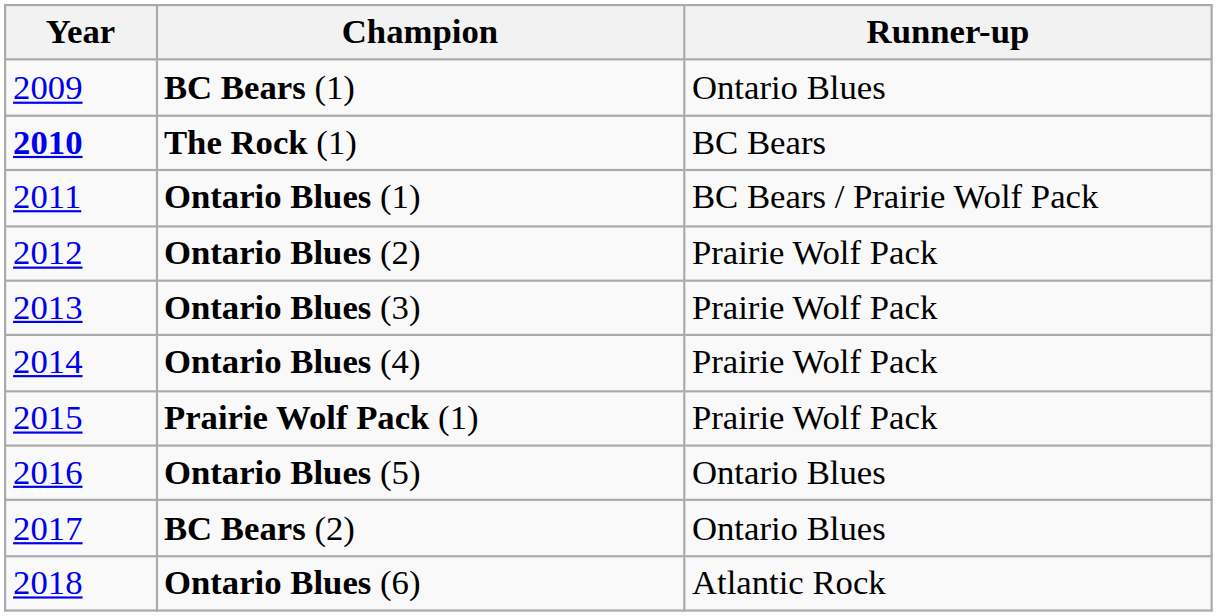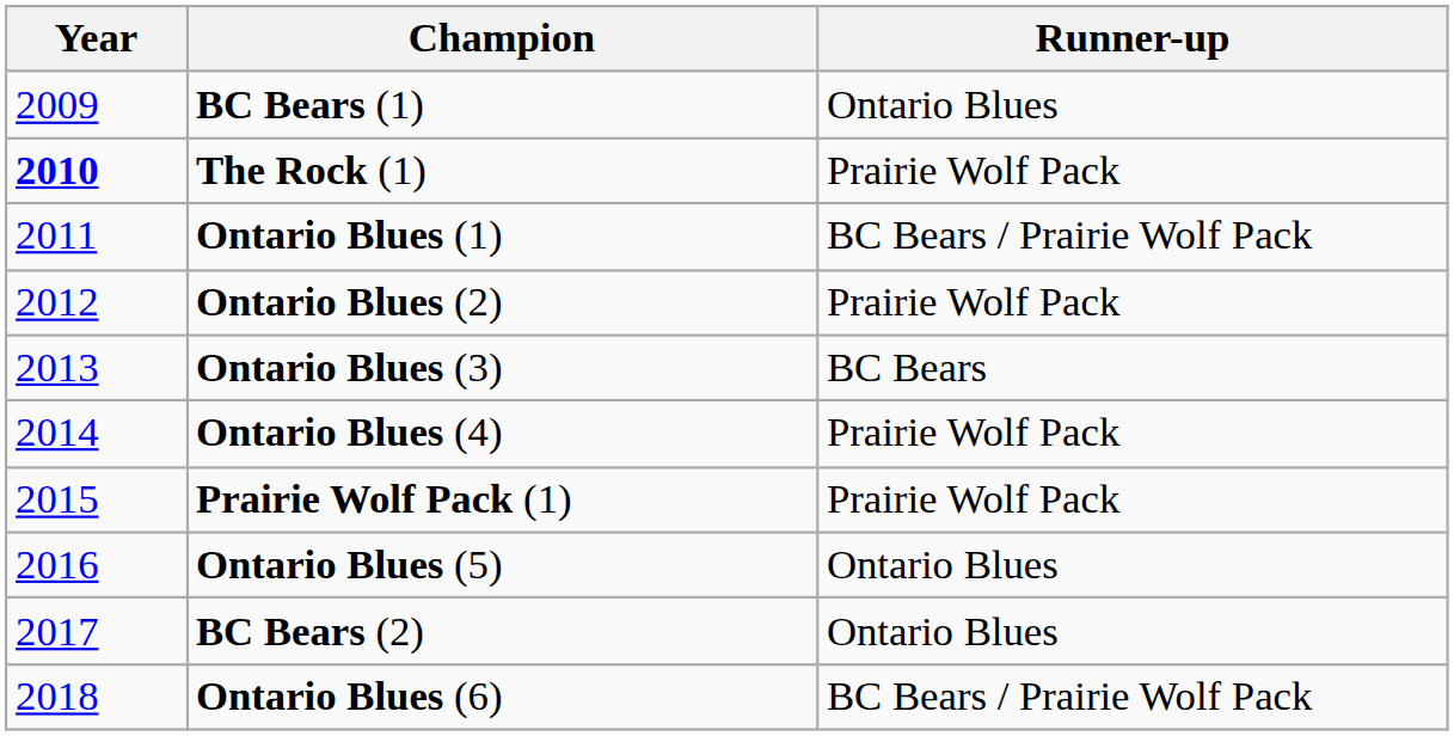 <table class="wikitable">
 <tr>
 <th width="10%">Year</th>
 <th width=35%><strong>Champion </strong></th>
 <th width=35%>Runner-up</th>
 </tr>
 <tr>
 <td><a href='#'>2009</a></td>
 <td><strong>BC Bears</strong> (1)</td>
 <td>Ontario Blues</td>
 </tr>
 <tr>
 <td><strong><a href='#'>2010</a></strong></td>
 <td><strong>The Rock</strong> (1)</td>
-<td>BC Bears</td>
+<td>Prairie Wolf Pack</td>
 </tr>
 <tr>
 <td><a href='#'>2011</a></td>
 <td><strong>Ontario Blues</strong> (1)</td>
 <td>BC Bears / Prairie Wolf Pack</td>
 </tr>
 <tr>
 <td><a href='#'>2012</a></td>
 <td><strong>Ontario Blues</strong> (2)</td>
 <td>Prairie Wolf Pack</td>
 </tr>
 <tr>
 <td><a href='#'>2013</a></td>
 <td><strong>Ontario Blues</strong> (3)</td>
-<td>Prairie Wolf Pack</td>
+<td>BC Bears</td>
 </tr>
 <tr>
 <td><a href='#'>2014</a></td>
 <td><strong>Ontario Blues</strong> (4)</td>
 <td>Prairie Wolf Pack</td>
 </tr>
 <tr>
 <td><a href='#'>2015</a></td>
 <td><strong>Prairie Wolf Pack</strong> (1)</td>
 <td>Prairie Wolf Pack</td>
 </tr>
 <tr>
 <td><a href='#'>2016</a></td>
 <td><strong>Ontario Blues</strong> (5)</td>
 <td>Ontario Blues</td>
 </tr>
 <tr>
 <td><a href='#'>2017</a></td>
 <td><strong>BC Bears</strong> (2)</td>
 <td>Ontario Blues</td>
 </tr>
 <tr>
 <td><a href='#'>2018</a></td>
 <td><strong>Ontario Blues</strong> (6)</td>
-<td>Atlantic Rock</td>
+<td>BC Bears / Prairie Wolf Pack</td>
 </tr>
 </table>
